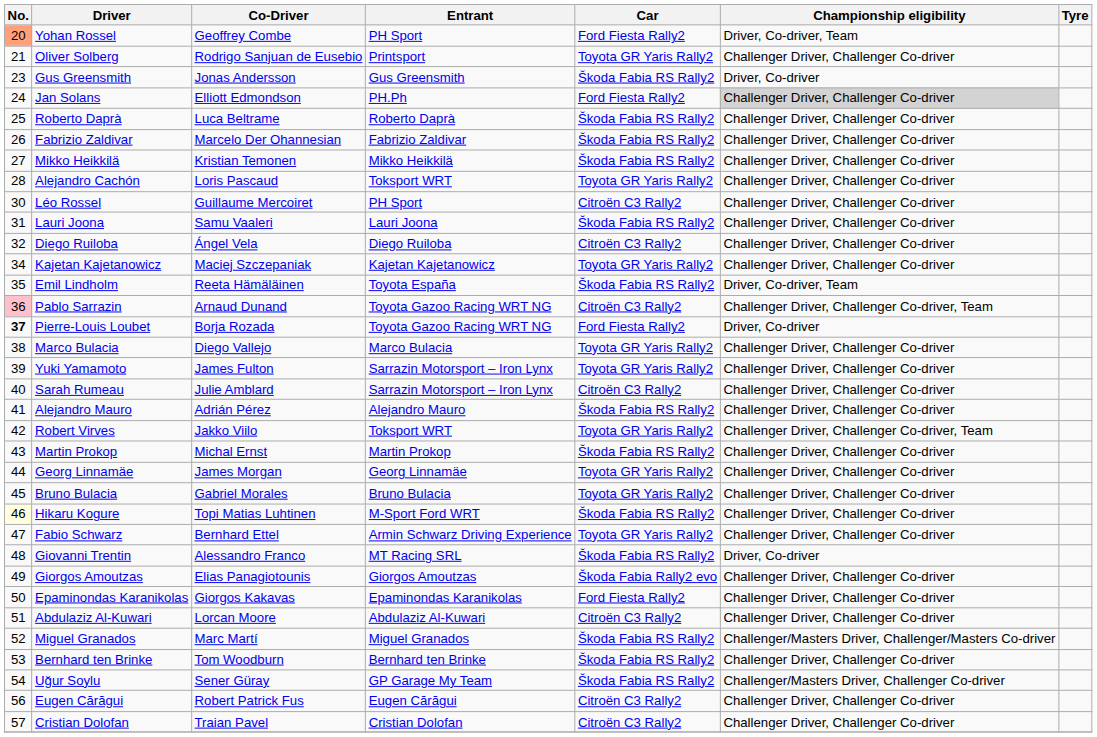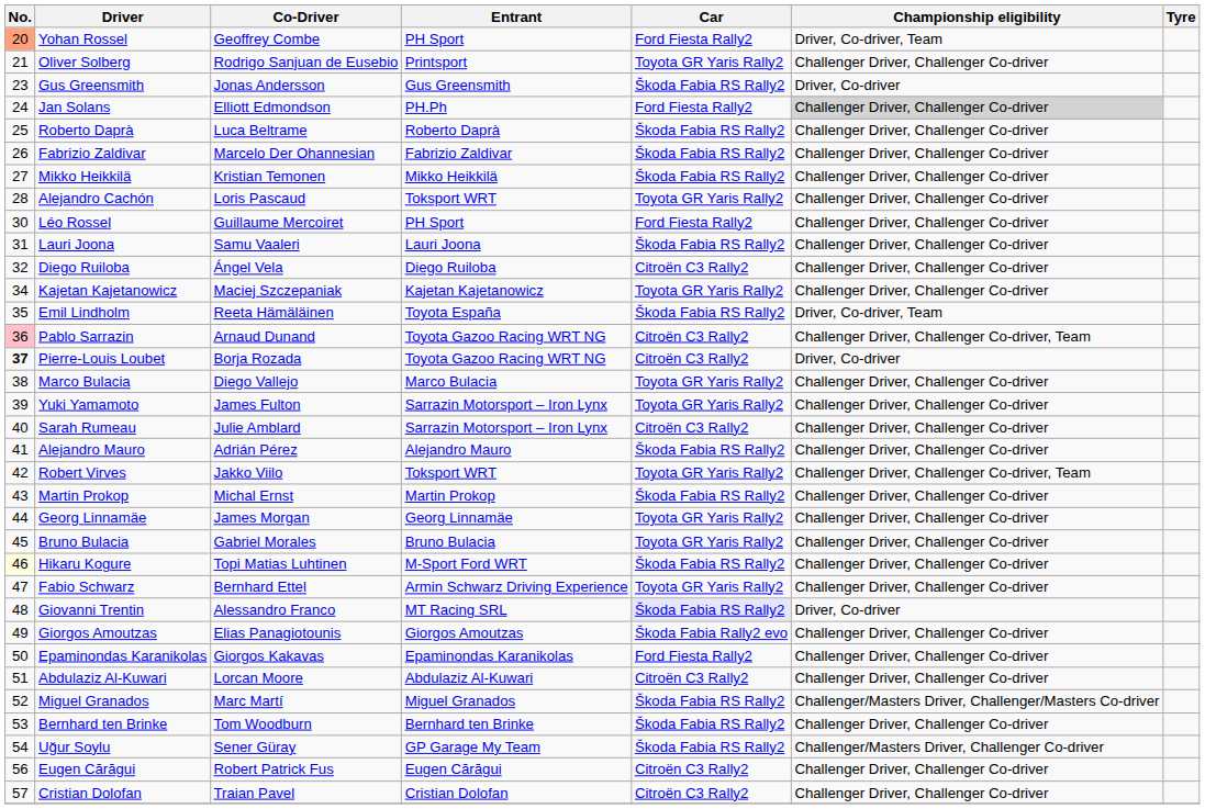 <table class="wikitable" style="font-size: 85%;">
 <tr>
 <th>No.</th>
 <th>Driver</th>
 <th>Co-Driver</th>
 <th>Entrant</th>
 <th>Car</th>
 <th>Championship eligibility</th>
 <th>Tyre</th>
 </tr>
 <tr>
 <td align="center" style="background: lightsalmon;">20</td>
 <td> <a href='#'>Yohan Rossel</a></td>
 <td> <a href='#'>Geoffrey Combe</a></td>
 <td> <a href='#'>PH Sport</a></td>
 <td><a href='#'>Ford Fiesta Rally2</a></td>
 <td>Driver, Co-driver, Team</td>
 <td align="center"></td>
 </tr>
 <tr>
 <td align="center">21</td>
 <td> <a href='#'>Oliver Solberg</a></td>
 <td> <a href='#'>Rodrigo Sanjuan de Eusebio</a></td>
 <td> <a href='#'>Printsport</a></td>
 <td><a href='#'>Toyota GR Yaris Rally2</a></td>
 <td>Challenger Driver, Challenger Co-driver</td>
 <td align="center"></td>
 </tr>
 <tr>
 <td align="center">23</td>
 <td> <a href='#'>Gus Greensmith</a></td>
 <td> <a href='#'>Jonas Andersson</a></td>
 <td> <a href='#'>Gus Greensmith</a></td>
 <td><a href='#'>Škoda Fabia RS Rally2</a></td>
 <td>Driver, Co-driver</td>
 <td align="center"></td>
 </tr>
 <tr>
 <td align="center">24</td>
 <td> <a href='#'>Jan Solans</a></td>
 <td> <a href='#'>Elliott Edmondson</a></td>
 <td> <a href='#'>PH.Ph</a></td>
 <td><a href='#'>Ford Fiesta Rally2</a></td>
 <td style="background: lightgrey;">Challenger Driver, Challenger Co-driver</td>
 <td align="center"></td>
 </tr>
 <tr>
 <td align="center">25</td>
 <td> <a href='#'>Roberto Daprà</a></td>
 <td> <a href='#'>Luca Beltrame</a></td>
 <td> <a href='#'>Roberto Daprà</a></td>
 <td><a href='#'>Škoda Fabia RS Rally2</a></td>
 <td>Challenger Driver, Challenger Co-driver</td>
 <td align="center"></td>
 </tr>
 <tr>
 <td align="center">26</td>
 <td> <a href='#'>Fabrizio Zaldivar</a></td>
 <td> <a href='#'>Marcelo Der Ohannesian</a></td>
 <td> <a href='#'>Fabrizio Zaldivar</a></td>
 <td><a href='#'>Škoda Fabia RS Rally2</a></td>
 <td>Challenger Driver, Challenger Co-driver</td>
 <td align="center"></td>
 </tr>
 <tr>
 <td align="center">27</td>
 <td> <a href='#'>Mikko Heikkilä</a></td>
 <td> <a href='#'>Kristian Temonen</a></td>
 <td> <a href='#'>Mikko Heikkilä</a></td>
 <td><a href='#'>Škoda Fabia RS Rally2</a></td>
 <td>Challenger Driver, Challenger Co-driver</td>
 <td align="center"></td>
 </tr>
 <tr>
 <td align="center">28</td>
 <td> <a href='#'>Alejandro Cachón</a></td>
 <td> <a href='#'>Loris Pascaud</a></td>
 <td> <a href='#'>Toksport WRT</a></td>
 <td><a href='#'>Toyota GR Yaris Rally2</a></td>
 <td>Challenger Driver, Challenger Co-driver</td>
 <td align="center"></td>
 </tr>
 <tr>
 <td align="center">30</td>
 <td> <a href='#'>Léo Rossel</a></td>
 <td> <a href='#'>Guillaume Mercoiret</a></td>
 <td> <a href='#'>PH Sport</a></td>
-<td><a href='#'>Citroën C3 Rally2</a></td>
+<td><a href='#'>Ford Fiesta Rally2</a></td>
 <td>Challenger Driver, Challenger Co-driver</td>
 <td align="center"></td>
 </tr>
 <tr>
 <td align="center">31</td>
 <td> <a href='#'>Lauri Joona</a></td>
 <td> <a href='#'>Samu Vaaleri</a></td>
 <td> <a href='#'>Lauri Joona</a></td>
 <td><a href='#'>Škoda Fabia RS Rally2</a></td>
 <td>Challenger Driver, Challenger Co-driver</td>
 <td align="center"></td>
 </tr>
 <tr>
 <td align="center">32</td>
 <td> <a href='#'>Diego Ruiloba</a></td>
 <td> <a href='#'>Ángel Vela</a></td>
 <td> <a href='#'>Diego Ruiloba</a></td>
 <td><a href='#'>Citroën C3 Rally2</a></td>
 <td>Challenger Driver, Challenger Co-driver</td>
 <td align="center"></td>
 </tr>
 <tr>
 <td align="center">34</td>
 <td> <a href='#'>Kajetan Kajetanowicz</a></td>
 <td> <a href='#'>Maciej Szczepaniak</a></td>
 <td> <a href='#'>Kajetan Kajetanowicz</a></td>
 <td><a href='#'>Toyota GR Yaris Rally2</a></td>
 <td>Challenger Driver, Challenger Co-driver</td>
 <td align="center"></td>
 </tr>
 <tr>
 <td align="center">35</td>
 <td> <a href='#'>Emil Lindholm</a></td>
 <td> <a href='#'>Reeta Hämäläinen</a></td>
 <td> <a href='#'>Toyota España</a></td>
 <td><a href='#'>Škoda Fabia RS Rally2</a></td>
 <td>Driver, Co-driver, Team</td>
 <td align="center"></td>
 </tr>
 <tr>
 <td align="center" style="background: pink;">36</td>
 <td> <a href='#'>Pablo Sarrazin</a></td>
 <td> <a href='#'>Arnaud Dunand</a></td>
 <td> <a href='#'>Toyota Gazoo Racing WRT NG</a></td>
 <td><a href='#'>Citroën C3 Rally2</a></td>
 <td>Challenger Driver, Challenger Co-driver, Team</td>
 <td align="center"></td>
 </tr>
 <tr>
 <td align="center"><strong>37</strong></td>
 <td> <a href='#'>Pierre-Louis Loubet</a></td>
 <td> <a href='#'>Borja Rozada</a></td>
 <td> <a href='#'>Toyota Gazoo Racing WRT NG</a></td>
-<td><a href='#'>Ford Fiesta Rally2</a></td>
+<td><a href='#'>Citroën C3 Rally2</a></td>
 <td>Driver, Co-driver</td>
 <td align="center"></td>
 </tr>
 <tr>
 <td align="center">38</td>
 <td> <a href='#'>Marco Bulacia</a></td>
 <td> <a href='#'>Diego Vallejo</a></td>
 <td> <a href='#'>Marco Bulacia</a></td>
 <td><a href='#'>Toyota GR Yaris Rally2</a></td>
 <td>Challenger Driver, Challenger Co-driver</td>
 <td align="center"></td>
 </tr>
 <tr>
 <td align="center">39</td>
 <td> <a href='#'>Yuki Yamamoto</a></td>
 <td> <a href='#'>James Fulton</a></td>
 <td> <a href='#'>Sarrazin Motorsport – Iron Lynx</a></td>
 <td><a href='#'>Toyota GR Yaris Rally2</a></td>
 <td>Challenger Driver, Challenger Co-driver</td>
 <td align="center"></td>
 </tr>
 <tr>
 <td align="center">40</td>
 <td> <a href='#'>Sarah Rumeau</a></td>
 <td> <a href='#'>Julie Amblard</a></td>
 <td> <a href='#'>Sarrazin Motorsport – Iron Lynx</a></td>
 <td><a href='#'>Citroën C3 Rally2</a></td>
 <td>Challenger Driver, Challenger Co-driver</td>
 <td align="center"></td>
 </tr>
 <tr>
 <td align="center">41</td>
 <td> <a href='#'>Alejandro Mauro</a></td>
 <td> <a href='#'>Adrián Pérez</a></td>
 <td> <a href='#'>Alejandro Mauro</a></td>
 <td><a href='#'>Škoda Fabia RS Rally2</a></td>
 <td>Challenger Driver, Challenger Co-driver</td>
 <td align="center"></td>
 </tr>
 <tr>
 <td align="center">42</td>
 <td> <a href='#'>Robert Virves</a></td>
 <td> <a href='#'>Jakko Viilo</a></td>
 <td> <a href='#'>Toksport WRT</a></td>
 <td><a href='#'>Toyota GR Yaris Rally2</a></td>
 <td>Challenger Driver, Challenger Co-driver, Team</td>
 <td align="center"></td>
 </tr>
 <tr>
 <td align="center">43</td>
 <td> <a href='#'>Martin Prokop</a></td>
 <td> <a href='#'>Michal Ernst</a></td>
 <td> <a href='#'>Martin Prokop</a></td>
 <td><a href='#'>Škoda Fabia RS Rally2</a></td>
 <td>Challenger Driver, Challenger Co-driver</td>
 <td align="center"></td>
 </tr>
 <tr>
 <td align="center">44</td>
 <td> <a href='#'>Georg Linnamäe</a></td>
 <td> <a href='#'>James Morgan</a></td>
 <td> <a href='#'>Georg Linnamäe</a></td>
 <td><a href='#'>Toyota GR Yaris Rally2</a></td>
 <td>Challenger Driver, Challenger Co-driver</td>
 <td align="center"></td>
 </tr>
 <tr>
 <td align="center">45</td>
 <td> <a href='#'>Bruno Bulacia</a></td>
 <td> <a href='#'>Gabriel Morales</a></td>
 <td> <a href='#'>Bruno Bulacia</a></td>
 <td><a href='#'>Toyota GR Yaris Rally2</a></td>
 <td>Challenger Driver, Challenger Co-driver</td>
 <td align="center"></td>
 </tr>
 <tr>
 <td align="center" style="background: lightyellow;">46</td>
 <td> <a href='#'>Hikaru Kogure</a></td>
 <td> <a href='#'>Topi Matias Luhtinen</a></td>
 <td> <a href='#'>M-Sport Ford WRT</a></td>
 <td><a href='#'>Škoda Fabia RS Rally2</a></td>
 <td>Challenger Driver, Challenger Co-driver</td>
 <td align="center"></td>
 </tr>
 <tr>
 <td align="center">47</td>
 <td> <a href='#'>Fabio Schwarz</a></td>
 <td> <a href='#'>Bernhard Ettel</a></td>
 <td> <a href='#'>Armin Schwarz Driving Experience</a></td>
 <td><a href='#'>Toyota GR Yaris Rally2</a></td>
 <td>Challenger Driver, Challenger Co-driver</td>
 <td align="center"></td>
 </tr>
 <tr>
 <td align="center">48</td>
 <td> <a href='#'>Giovanni Trentin</a></td>
 <td> <a href='#'>Alessandro Franco</a></td>
 <td> <a href='#'>MT Racing SRL</a></td>
-<td><a href='#'>Škoda Fabia RS Rally2</a></td>
+<td style="background: lavender;"><a href='#'>Škoda Fabia RS Rally2</a></td>
 <td>Driver, Co-driver</td>
 <td align="center"></td>
 </tr>
 <tr>
 <td align="center">49</td>
 <td> <a href='#'>Giorgos Amoutzas</a></td>
 <td> <a href='#'>Elias Panagiotounis</a></td>
 <td> <a href='#'>Giorgos Amoutzas</a></td>
 <td><a href='#'>Škoda Fabia Rally2 evo</a></td>
 <td>Challenger Driver, Challenger Co-driver</td>
 <td align="center"></td>
 </tr>
 <tr>
 <td align="center">50</td>
 <td> <a href='#'>Epaminondas Karanikolas</a></td>
 <td> <a href='#'>Giorgos Kakavas</a></td>
 <td> <a href='#'>Epaminondas Karanikolas</a></td>
 <td><a href='#'>Ford Fiesta Rally2</a></td>
 <td>Challenger Driver, Challenger Co-driver</td>
 <td align="center"></td>
 </tr>
 <tr>
 <td align="center">51</td>
 <td> <a href='#'>Abdulaziz Al-Kuwari</a></td>
 <td> <a href='#'>Lorcan Moore</a></td>
 <td> <a href='#'>Abdulaziz Al-Kuwari</a></td>
 <td><a href='#'>Citroën C3 Rally2</a></td>
 <td>Challenger Driver, Challenger Co-driver</td>
 <td align="center"></td>
 </tr>
 <tr>
 <td align="center">52</td>
 <td> <a href='#'>Miguel Granados</a></td>
 <td> <a href='#'>Marc Martí</a></td>
 <td> <a href='#'>Miguel Granados</a></td>
 <td><a href='#'>Škoda Fabia RS Rally2</a></td>
 <td>Challenger/Masters Driver, Challenger/Masters Co-driver</td>
 <td align="center"></td>
 </tr>
 <tr>
 <td align="center">53</td>
 <td> <a href='#'>Bernhard ten Brinke</a></td>
 <td> <a href='#'>Tom Woodburn</a></td>
 <td> <a href='#'>Bernhard ten Brinke</a></td>
 <td><a href='#'>Škoda Fabia RS Rally2</a></td>
 <td>Challenger Driver, Challenger Co-driver</td>
 <td align="center"></td>
 </tr>
 <tr>
 <td align="center">54</td>
 <td> <a href='#'>Uğur Soylu</a></td>
 <td> <a href='#'>Sener Güray</a></td>
 <td> <a href='#'>GP Garage My Team</a></td>
 <td><a href='#'>Škoda Fabia RS Rally2</a></td>
 <td>Challenger/Masters Driver, Challenger Co-driver</td>
 <td align="center"></td>
 </tr>
 <tr>
 <td align="center">56</td>
 <td> <a href='#'>Eugen Cărăgui</a></td>
 <td> <a href='#'>Robert Patrick Fus</a></td>
 <td> <a href='#'>Eugen Cărăgui</a></td>
 <td><a href='#'>Citroën C3 Rally2</a></td>
 <td>Challenger Driver, Challenger Co-driver</td>
 <td align="center"></td>
 </tr>
 <tr>
 <td align="center">57</td>
 <td> <a href='#'>Cristian Dolofan</a></td>
 <td> <a href='#'>Traian Pavel</a></td>
 <td> <a href='#'>Cristian Dolofan</a></td>
 <td><a href='#'>Citroën C3 Rally2</a></td>
 <td>Challenger Driver, Challenger Co-driver</td>
 <td align="center"></td>
 </tr>
 <tr>
 </tr>
 </table>
